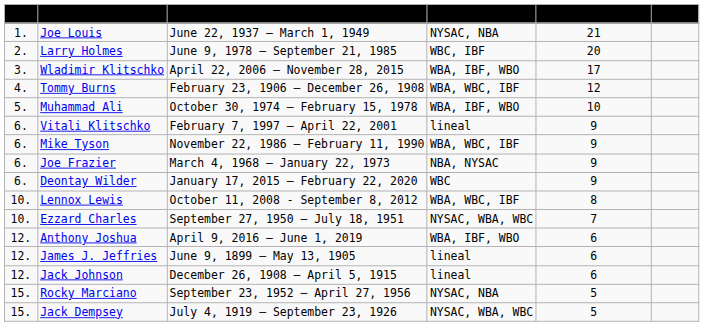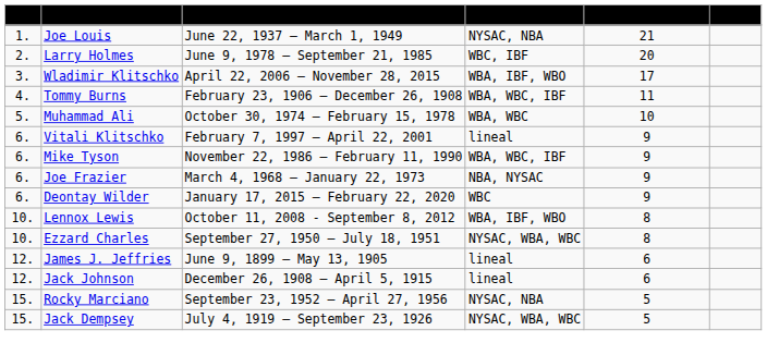 <table class="wikitable sortable">
 <tr>
 <th style="background: #D1EEEE; background: black;« width=»10%"><span>Pos.</span></th>
 <th style="background: #D1EEEE; background: black;« width=»10%"><span>Name</span></th>
 <th style="background: #D1EEEE; background: black;« width=»10%"><span>Reign began-ended</span></th>
 <th style="background: #D1EEEE; background: black;« width=»10%"><span>Recognition</span></th>
 <th style="background: #D1EEEE; background: black;« width=»10%"><span>Beaten opponents</span></th>
 <th style="background: #D1EEEE; background: black;« width=»10%"><span>Fights</span></th>
 </tr>
 <tr>
 </tr>
 <tr bgcolor=>
 <td align="center">1.</td>
 <td><a href='#'>Joe Louis</a></td>
 <td>June 22, 1937 — March 1, 1949</td>
 <td>NYSAC, NBA</td>
 <td align="center">21</td>
 <td></td>
 </tr>
 <tr>
 <td align="center">2.</td>
 <td><a href='#'>Larry Holmes</a></td>
 <td>June 9, 1978 — September 21, 1985</td>
 <td>WBC, IBF</td>
 <td align="center">20</td>
 <td></td>
 </tr>
 <tr>
 <td align="center">3.</td>
 <td><a href='#'>Wladimir Klitschko</a></td>
 <td>April 22, 2006 — November 28, 2015</td>
 <td>WBA, IBF, WBO</td>
 <td align="center">17</td>
 <td></td>
 </tr>
 <tr>
 <td align="center">4.</td>
 <td><a href='#'>Tommy Burns</a></td>
 <td>February 23, 1906 — December 26, 1908</td>
 <td>WBA, WBC, IBF</td>
-<td align="center">12</td>
+<td align="center">11</td>
 <td></td>
 </tr>
 <tr>
 <td align="center">5.</td>
 <td><a href='#'>Muhammad Ali</a></td>
 <td>October 30, 1974 — February 15, 1978</td>
-<td>WBA, IBF, WBO</td>
+<td>WBA, WBC</td>
 <td align="center">10</td>
 <td></td>
 </tr>
 <tr>
 <td align="center">6.</td>
 <td><a href='#'>Vitali Klitschko</a></td>
 <td>February 7, 1997 — April 22, 2001</td>
 <td>lineal</td>
 <td align="center">9</td>
 <td></td>
 </tr>
 <tr>
 <td align="center">6.</td>
 <td><a href='#'>Mike Tyson</a></td>
 <td>November 22, 1986 — February 11, 1990</td>
 <td>WBA, WBC, IBF</td>
 <td align="center">9</td>
 <td></td>
 </tr>
 <tr>
 <td align="center">6.</td>
 <td><a href='#'>Joe Frazier</a></td>
 <td>March 4, 1968 — January 22, 1973</td>
 <td>NBA, NYSAC</td>
 <td align="center">9</td>
 <td></td>
 </tr>
 <tr>
 <td align="center">6.</td>
 <td><a href='#'>Deontay Wilder</a></td>
 <td>January 17, 2015 – February 22, 2020</td>
 <td>WBC</td>
 <td align="center">9</td>
 <td></td>
 </tr>
 <tr>
 <td align="center">10.</td>
 <td><a href='#'>Lennox Lewis</a></td>
 <td>October 11, 2008 - September 8, 2012</td>
-<td>WBA, WBC, IBF</td>
+<td>WBA, IBF, WBO</td>
 <td align="center">8</td>
 <td></td>
 </tr>
 <tr>
 <td align="center">10.</td>
 <td><a href='#'>Ezzard Charles</a></td>
 <td>September 27, 1950 — July 18, 1951</td>
 <td>NYSAC, WBA, WBC</td>
-<td align="center">7</td>
-<td></td>
-</tr>
-<tr>
-<td align="center">12.</td>
-<td><a href='#'>Anthony Joshua</a></td>
-<td>April 9, 2016 – June 1, 2019</td>
-<td>WBA, IBF, WBO</td>
-<td align="center">6</td>
+<td align="center">8</td>
 <td></td>
 </tr>
 <tr>
 <td align="center">12.</td>
 <td><a href='#'>James J. Jeffries</a></td>
 <td>June 9, 1899 — May 13, 1905</td>
 <td>lineal</td>
 <td align="center">6</td>
 <td></td>
 </tr>
 <tr>
 <td align="center">12.</td>
 <td><a href='#'>Jack Johnson</a></td>
 <td>December 26, 1908 — April 5, 1915</td>
 <td>lineal</td>
 <td align="center">6</td>
 <td></td>
 </tr>
 <tr>
 <td align="center">15.</td>
 <td><a href='#'>Rocky Marciano</a></td>
 <td>September 23, 1952 — April 27, 1956</td>
 <td>NYSAC, NBA</td>
 <td align="center">5</td>
 <td></td>
 </tr>
 <tr>
 <td align="center">15.</td>
 <td><a href='#'>Jack Dempsey</a></td>
 <td>July 4, 1919 — September 23, 1926</td>
 <td>NYSAC, WBA, WBC</td>
 <td align="center">5</td>
 <td></td>
 </tr>
 </table>
